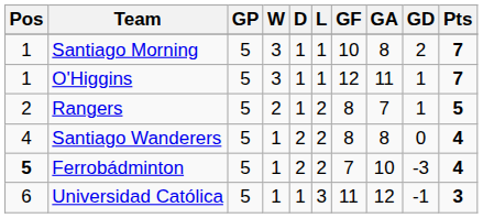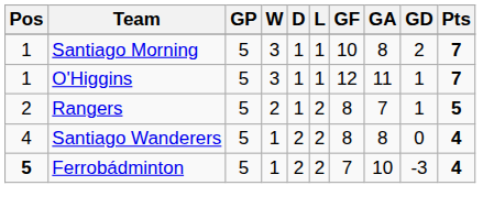 <table class="wikitable sortable">
 <tr>
 <th>Pos</th>
 <th>Team</th>
 <th>GP</th>
 <th>W</th>
 <th>D</th>
 <th>L</th>
 <th>GF</th>
 <th>GA</th>
 <th>GD</th>
 <th>Pts</th>
 </tr>
 <tr align=center>
 </tr>
 <tr align=center>
 <td>1</td>
 <td align=left><a href='#'>Santiago Morning</a></td>
 <td>5</td>
 <td>3</td>
 <td>1</td>
 <td>1</td>
 <td>10</td>
 <td>8</td>
 <td>2</td>
 <td><strong>7</strong></td>
 </tr>
 <tr align=center>
 <td>1</td>
 <td align=left><a href='#'>O'Higgins</a></td>
 <td>5</td>
 <td>3</td>
 <td>1</td>
 <td>1</td>
 <td>12</td>
 <td>11</td>
 <td>1</td>
 <td><strong>7</strong></td>
 </tr>
 <tr align=center>
 <td>2</td>
 <td align=left><a href='#'>Rangers</a></td>
 <td>5</td>
 <td>2</td>
 <td>1</td>
 <td>2</td>
 <td>8</td>
 <td>7</td>
 <td>1</td>
 <td><strong>5</strong></td>
 </tr>
 <tr align=center>
 <td>4</td>
 <td align=left><a href='#'>Santiago Wanderers</a></td>
 <td>5</td>
 <td>1</td>
 <td>2</td>
 <td>2</td>
 <td>8</td>
 <td>8</td>
 <td>0</td>
 <td><strong>4</strong></td>
 </tr>
 <tr align=center>
 <td><strong>5</strong></td>
 <td align=left><a href='#'>Ferrobádminton</a></td>
 <td>5</td>
 <td>1</td>
 <td>2</td>
 <td>2</td>
 <td>7</td>
 <td>10</td>
 <td>-3</td>
 <td><strong>4</strong></td>
 </tr>
-<tr align=center>
-<td>6</td>
-<td align=left><a href='#'>Universidad Católica</a></td>
-<td>5</td>
-<td>1</td>
-<td>1</td>
-<td>3</td>
-<td>11</td>
-<td>12</td>
-<td>-1</td>
-<td><strong>3</strong></td>
-</tr>
 </table>
